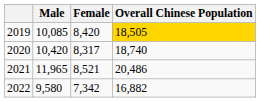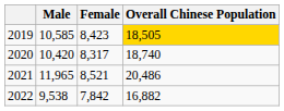 <table class="wikitable">
 <tr>
 <th></th>
 <th>Male</th>
 <th>Female</th>
 <th>Overall Chinese Population</th>
 </tr>
 <tr>
 <td>2019</td>
-<td>10,085</td>
-<td>8,420</td>
+<td>10,585</td>
+<td>8,423</td>
 <td style="background: gold;">18,505</td>
 </tr>
 <tr>
 <td>2020</td>
 <td>10,420</td>
 <td>8,317</td>
 <td>18,740</td>
 </tr>
 <tr>
 <td>2021</td>
 <td>11,965</td>
 <td>8,521</td>
 <td>20,486</td>
 </tr>
 <tr>
 <td>2022</td>
-<td>9,580</td>
-<td>7,342</td>
+<td>9,538</td>
+<td>7,842</td>
 <td>16,882</td>
 </tr>
 </table>
